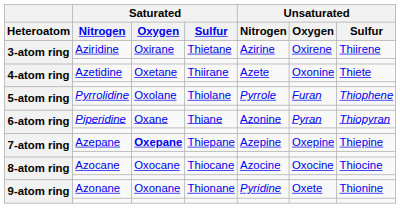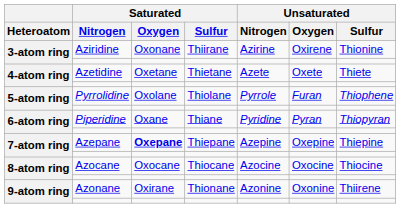 <table class="wikitable">
 <tr>
 <th colspan="1"></th>
 <th colspan="3">Saturated</th>
 <th colspan="3">Unsaturated</th>
 </tr>
 <tr>
 <th>Heteroatom</th>
 <th><a href='#'>Nitrogen</a></th>
 <th><a href='#'>Oxygen</a></th>
 <th><a href='#'>Sulfur</a></th>
 <th>Nitrogen</th>
 <th>Oxygen</th>
 <th>Sulfur</th>
 </tr>
 <tr>
 <th rowspan="2">3-atom ring</th>
 <td><a href='#'>Aziridine</a></td>
-<td><a href='#'>Oxirane</a></td>
-<td><a href='#'>Thietane</a></td>
+<td><a href='#'>Oxonane</a></td>
+<td><a href='#'>Thiirane</a></td>
 <td><a href='#'>Azirine</a></td>
 <td><a href='#'>Oxirene</a></td>
-<td><a href='#'>Thiirene</a></td>
+<td><a href='#'>Thionine</a></td>
 </tr>
 <tr>
 <td></td>
 <td></td>
 <td></td>
 <td></td>
 <td></td>
 <td></td>
 </tr>
 <tr>
 <th rowspan="2">4-atom ring</th>
 <td><a href='#'>Azetidine</a></td>
 <td><a href='#'>Oxetane</a></td>
-<td><a href='#'>Thiirane</a></td>
+<td><a href='#'>Thietane</a></td>
 <td><a href='#'>Azete</a></td>
-<td><a href='#'>Oxonine</a></td>
+<td><a href='#'>Oxete</a></td>
 <td><a href='#'>Thiete</a></td>
 </tr>
 <tr>
 <td></td>
 <td></td>
 <td></td>
 <td></td>
 <td></td>
 <td></td>
 </tr>
 <tr>
 <th rowspan="2">5-atom ring</th>
 <td><em><a href='#'>Pyrrolidine</a></em></td>
 <td><a href='#'>Oxolane</a></td>
 <td><a href='#'>Thiolane</a></td>
 <td><em><a href='#'>Pyrrole</a></em></td>
 <td><em><a href='#'>Furan</a></em></td>
 <td><em><a href='#'>Thiophene</a></em></td>
 </tr>
 <tr>
 <td></td>
 <td></td>
 <td></td>
 <td></td>
 <td></td>
 <td></td>
 </tr>
 <tr>
 <th rowspan="2">6-atom ring</th>
 <td><em><a href='#'>Piperidine</a></em></td>
 <td><a href='#'>Oxane</a></td>
 <td><a href='#'>Thiane</a></td>
-<td><a href='#'>Azonine</a></td>
+<td><em><a href='#'>Pyridine</a></em></td>
 <td><em><a href='#'>Pyran</a></em></td>
 <td><em><a href='#'>Thiopyran</a></em></td>
 </tr>
 <tr>
 <td></td>
 <td></td>
 <td></td>
 <td></td>
 <td></td>
 <td></td>
 </tr>
 <tr>
 <th rowspan="2">7-atom ring</th>
 <td><a href='#'>Azepane</a></td>
 <td><strong><a href='#'>Oxepane</a></strong></td>
 <td><a href='#'>Thiepane</a></td>
 <td><a href='#'>Azepine</a></td>
 <td><a href='#'>Oxepine</a></td>
 <td><a href='#'>Thiepine</a></td>
 </tr>
 <tr>
 <td></td>
 <td></td>
 <td></td>
 <td></td>
 <td></td>
 <td></td>
 </tr>
 <tr>
 <th rowspan="2">8-atom ring</th>
 <td><a href='#'>Azocane</a></td>
 <td><a href='#'>Oxocane</a></td>
 <td><a href='#'>Thiocane</a></td>
 <td><a href='#'>Azocine</a></td>
 <td><a href='#'>Oxocine</a></td>
 <td><a href='#'>Thiocine</a></td>
 </tr>
 <tr>
 <td></td>
 <td></td>
 <td></td>
 <td></td>
 <td></td>
 <td></td>
 </tr>
 <tr>
 <th rowspan="2">9-atom ring</th>
 <td><a href='#'>Azonane</a></td>
-<td><a href='#'>Oxonane</a></td>
+<td><a href='#'>Oxirane</a></td>
 <td><a href='#'>Thionane</a></td>
-<td><em><a href='#'>Pyridine</a></em></td>
-<td><a href='#'>Oxete</a></td>
-<td><a href='#'>Thionine</a></td>
+<td><a href='#'>Azonine</a></td>
+<td><a href='#'>Oxonine</a></td>
+<td><a href='#'>Thiirene</a></td>
 </tr>
 <tr>
 <td></td>
 <td></td>
 <td></td>
 <td></td>
 <td></td>
 <td></td>
 </tr>
 </table>
